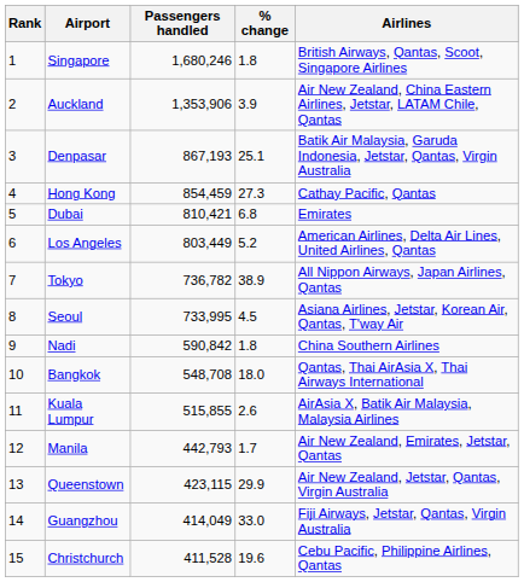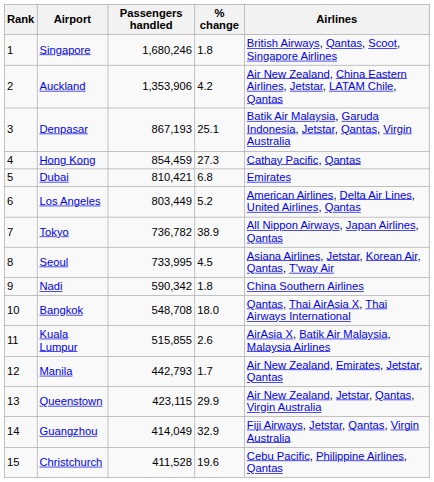 <table class="wikitable sortable" width= align=>
 <tr style="background:lightgrey;">
 <th>Rank</th>
 <th>Airport</th>
 <th>Passengers handled</th>
 <th>% change</th>
 <th>Airlines</th>
 </tr>
 <tr>
 <td>1</td>
 <td><a href='#'>Singapore</a></td>
 <td align="right">1,680,246</td>
 <td>1.8</td>
 <td><a href='#'>British Airways</a>, <a href='#'>Qantas</a>, <a href='#'>Scoot</a>, <a href='#'>Singapore Airlines</a></td>
 </tr>
 <tr>
 <td>2</td>
 <td><a href='#'>Auckland</a></td>
 <td align="right">1,353,906</td>
-<td>3.9</td>
+<td>4.2</td>
 <td><a href='#'>Air New Zealand</a>, <a href='#'>China Eastern Airlines</a>, <a href='#'>Jetstar</a>, <a href='#'>LATAM Chile</a>, <a href='#'>Qantas</a></td>
 </tr>
 <tr>
 <td>3</td>
 <td><a href='#'>Denpasar</a></td>
 <td align="right">867,193</td>
 <td>25.1</td>
 <td><a href='#'>Batik Air Malaysia</a>, <a href='#'>Garuda Indonesia</a>, <a href='#'>Jetstar</a>, <a href='#'>Qantas</a>, <a href='#'>Virgin Australia</a></td>
 </tr>
 <tr>
 <td>4</td>
 <td><a href='#'>Hong Kong</a></td>
 <td style="text-align:right;">854,459</td>
 <td>27.3</td>
 <td><a href='#'>Cathay Pacific</a>, <a href='#'>Qantas</a></td>
 </tr>
 <tr>
 <td>5</td>
 <td><a href='#'>Dubai</a></td>
 <td align="right">810,421</td>
 <td>6.8</td>
 <td><a href='#'>Emirates</a></td>
 </tr>
 <tr>
 <td>6</td>
 <td><a href='#'>Los Angeles</a></td>
 <td align="right">803,449</td>
 <td>5.2</td>
 <td><a href='#'>American Airlines</a>, <a href='#'>Delta Air Lines</a>, <a href='#'>United Airlines</a>, <a href='#'>Qantas</a></td>
 </tr>
 <tr>
 <td>7</td>
 <td><a href='#'>Tokyo</a></td>
 <td align="right">736,782</td>
 <td>38.9</td>
 <td><a href='#'>All Nippon Airways</a>, <a href='#'>Japan Airlines</a>, <a href='#'>Qantas</a></td>
 </tr>
 <tr>
 <td>8</td>
 <td><a href='#'>Seoul</a></td>
 <td align="right">733,995</td>
 <td>4.5</td>
 <td><a href='#'>Asiana Airlines</a>, <a href='#'>Jetstar</a>, <a href='#'>Korean Air</a>, <a href='#'>Qantas</a>, <a href='#'>T'way Air</a></td>
 </tr>
 <tr>
 <td>9</td>
 <td><a href='#'>Nadi</a></td>
-<td align="right">590,842</td>
+<td align="right">590,342</td>
 <td>1.8</td>
 <td><a href='#'>China Southern Airlines</a></td>
 </tr>
 <tr>
 <td>10</td>
 <td><a href='#'>Bangkok</a></td>
 <td style="text-align:right;">548,708</td>
 <td>18.0</td>
 <td><a href='#'>Qantas</a>, <a href='#'>Thai AirAsia X</a>, <a href='#'>Thai Airways International</a></td>
 </tr>
 <tr>
 <td>11</td>
 <td><a href='#'>Kuala Lumpur</a></td>
 <td style="text-align:right;">515,855</td>
 <td>2.6</td>
 <td><a href='#'>AirAsia X</a>, <a href='#'>Batik Air Malaysia</a>, <a href='#'>Malaysia Airlines</a></td>
 </tr>
 <tr>
 <td>12</td>
 <td><a href='#'>Manila</a></td>
 <td style="text-align:right;">442,793</td>
 <td>1.7</td>
 <td><a href='#'>Air New Zealand</a>, <a href='#'>Emirates</a>, <a href='#'>Jetstar</a>, <a href='#'>Qantas</a></td>
 </tr>
 <tr>
 <td>13</td>
 <td><a href='#'>Queenstown</a></td>
 <td align="right">423,115</td>
 <td>29.9</td>
 <td><a href='#'>Air New Zealand</a>, <a href='#'>Jetstar</a>, <a href='#'>Qantas</a>, <a href='#'>Virgin Australia</a></td>
 </tr>
 <tr>
 <td>14</td>
 <td><a href='#'>Guangzhou</a></td>
 <td align="right">414,049</td>
-<td>33.0</td>
+<td>32.9</td>
 <td><a href='#'>Fiji Airways</a>, <a href='#'>Jetstar</a>, <a href='#'>Qantas</a>, <a href='#'>Virgin Australia</a></td>
 </tr>
 <tr>
 <td>15</td>
 <td><a href='#'>Christchurch</a></td>
 <td align="right">411,528</td>
 <td>19.6</td>
 <td><a href='#'>Cebu Pacific</a>, <a href='#'>Philippine Airlines</a>, <a href='#'>Qantas</a></td>
 </tr>
 </table>
